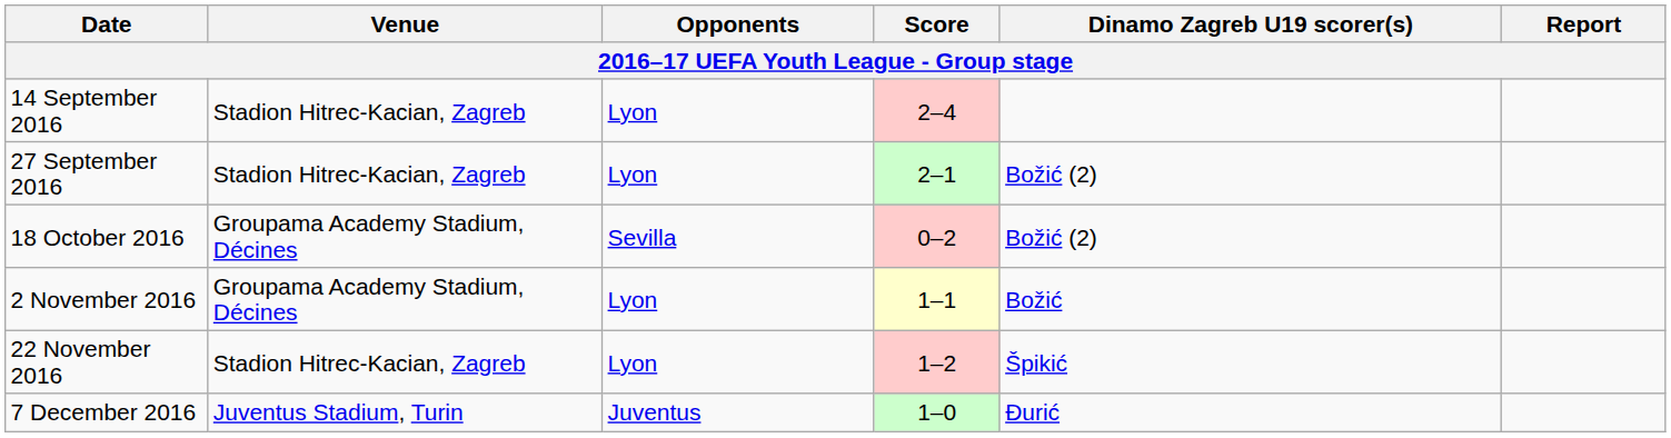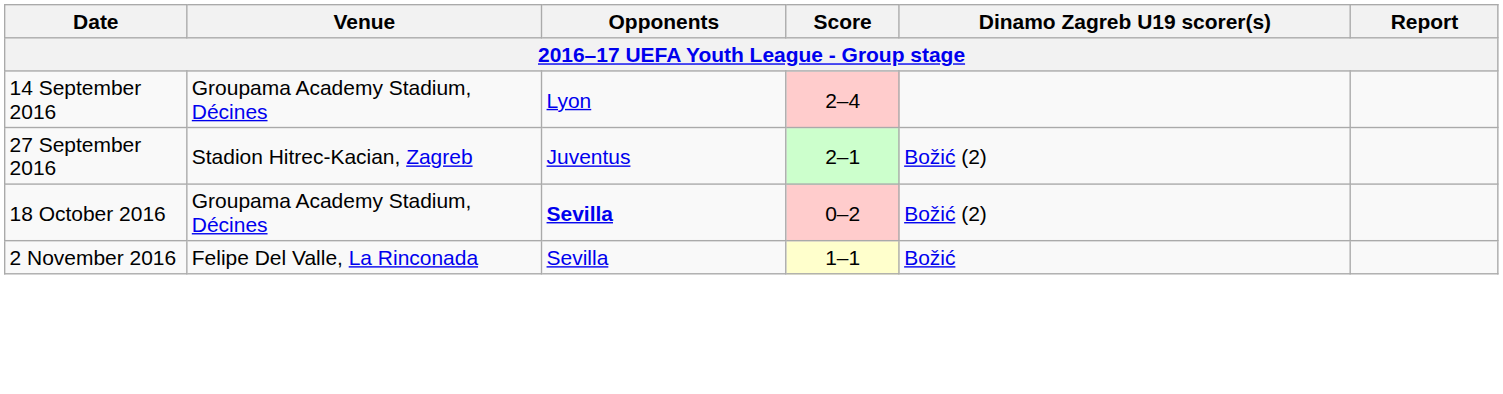 <table class="wikitable" style="font-size:95%;">
 <tr>
 <th width="125">Date</th>
 <th width="250">Venue</th>
 <th width="170">Opponents</th>
 <th width="75">Score</th>
 <th width="320">Dinamo Zagreb U19 scorer(s)</th>
 <th width="100">Report</th>
 </tr>
 <tr>
 <th colspan="6"><a href='#'>2016–17 UEFA Youth League - Group stage</a></th>
 </tr>
 <tr>
 <td>14 September 2016</td>
-<td>Stadion Hitrec-Kacian, <a href='#'>Zagreb</a></td>
+<td>Groupama Academy Stadium, <a href='#'>Décines</a></td>
 <td> <a href='#'>Lyon</a></td>
 <td align="center" bgcolor="#FFCCCC">2–4</td>
 <td></td>
 <td></td>
 </tr>
 <tr>
 <td>27 September 2016</td>
 <td>Stadion Hitrec-Kacian, <a href='#'>Zagreb</a></td>
-<td> <a href='#'>Lyon</a></td>
+<td> <a href='#'>Juventus</a></td>
 <td align="center" bgcolor="#CCFFCC">2–1</td>
 <td><a href='#'>Božić</a> (2)</td>
 <td></td>
 </tr>
 <tr>
 <td>18 October 2016</td>
 <td>Groupama Academy Stadium, <a href='#'>Décines</a></td>
-<td> <a href='#'>Sevilla</a></td>
+<td><strong> <a href='#'>Sevilla</a></strong></td>
 <td align="center" bgcolor="#FFCCCC">0–2</td>
 <td><a href='#'>Božić</a> (2)</td>
 <td></td>
 </tr>
 <tr>
 <td>2 November 2016</td>
-<td>Groupama Academy Stadium, <a href='#'>Décines</a></td>
-<td> <a href='#'>Lyon</a></td>
+<td>Felipe Del Valle, <a href='#'>La Rinconada</a></td>
+<td> <a href='#'>Sevilla</a></td>
 <td align="center" bgcolor="#FFFFCC">1–1</td>
 <td><a href='#'>Božić</a></td>
 <td></td>
 </tr>
-<tr>
-<td>22 November 2016</td>
-<td>Stadion Hitrec-Kacian, <a href='#'>Zagreb</a></td>
-<td> <a href='#'>Lyon</a></td>
-<td align="center" bgcolor="#FFCCCC">1–2</td>
-<td><a href='#'>Špikić</a></td>
-<td></td>
-</tr>
-<tr>
-<td>7 December 2016</td>
-<td><a href='#'>Juventus Stadium</a>, <a href='#'>Turin</a></td>
-<td> <a href='#'>Juventus</a></td>
-<td align="center" bgcolor="#CCFFCC">1–0</td>
-<td><a href='#'>Đurić</a></td>
-<td></td>
-</tr>
 </table>
